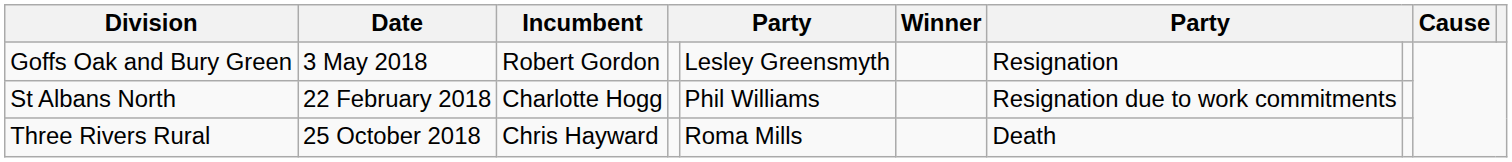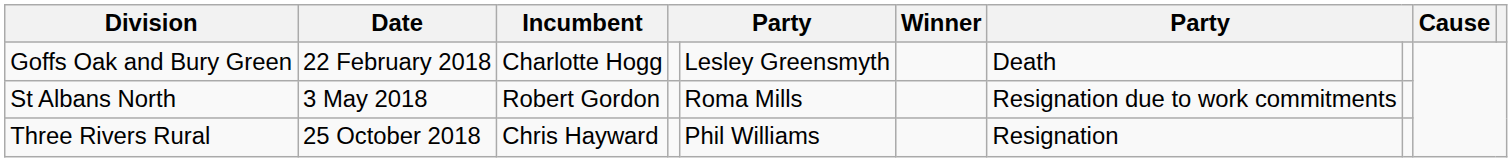 <table class="wikitable">
 <tr>
 <th>Division</th>
 <th>Date</th>
 <th>Incumbent</th>
 <th colspan="2">Party</th>
 <th>Winner</th>
 <th colspan="2">Party</th>
 <th>Cause</th>
 <th></th>
 </tr>
 <tr>
 <td>Goffs Oak and Bury Green</td>
-<td>3 May 2018</td>
-<td>Robert Gordon</td>
+<td>22 February 2018</td>
+<td>Charlotte Hogg</td>
 <td></td>
 <td>Lesley Greensmyth</td>
 <td></td>
-<td>Resignation</td>
+<td>Death</td>
 <td></td>
 </tr>
 <tr>
 <td>St Albans North</td>
-<td>22 February 2018</td>
-<td>Charlotte Hogg</td>
+<td>3 May 2018</td>
+<td>Robert Gordon</td>
 <td></td>
-<td>Phil Williams</td>
+<td>Roma Mills</td>
 <td></td>
 <td>Resignation due to work commitments</td>
 <td></td>
 </tr>
 <tr>
 <td>Three Rivers Rural</td>
 <td>25 October 2018</td>
 <td>Chris Hayward</td>
 <td></td>
-<td>Roma Mills</td>
+<td>Phil Williams</td>
 <td></td>
-<td>Death</td>
+<td>Resignation</td>
 <td></td>
 </tr>
 </table>
